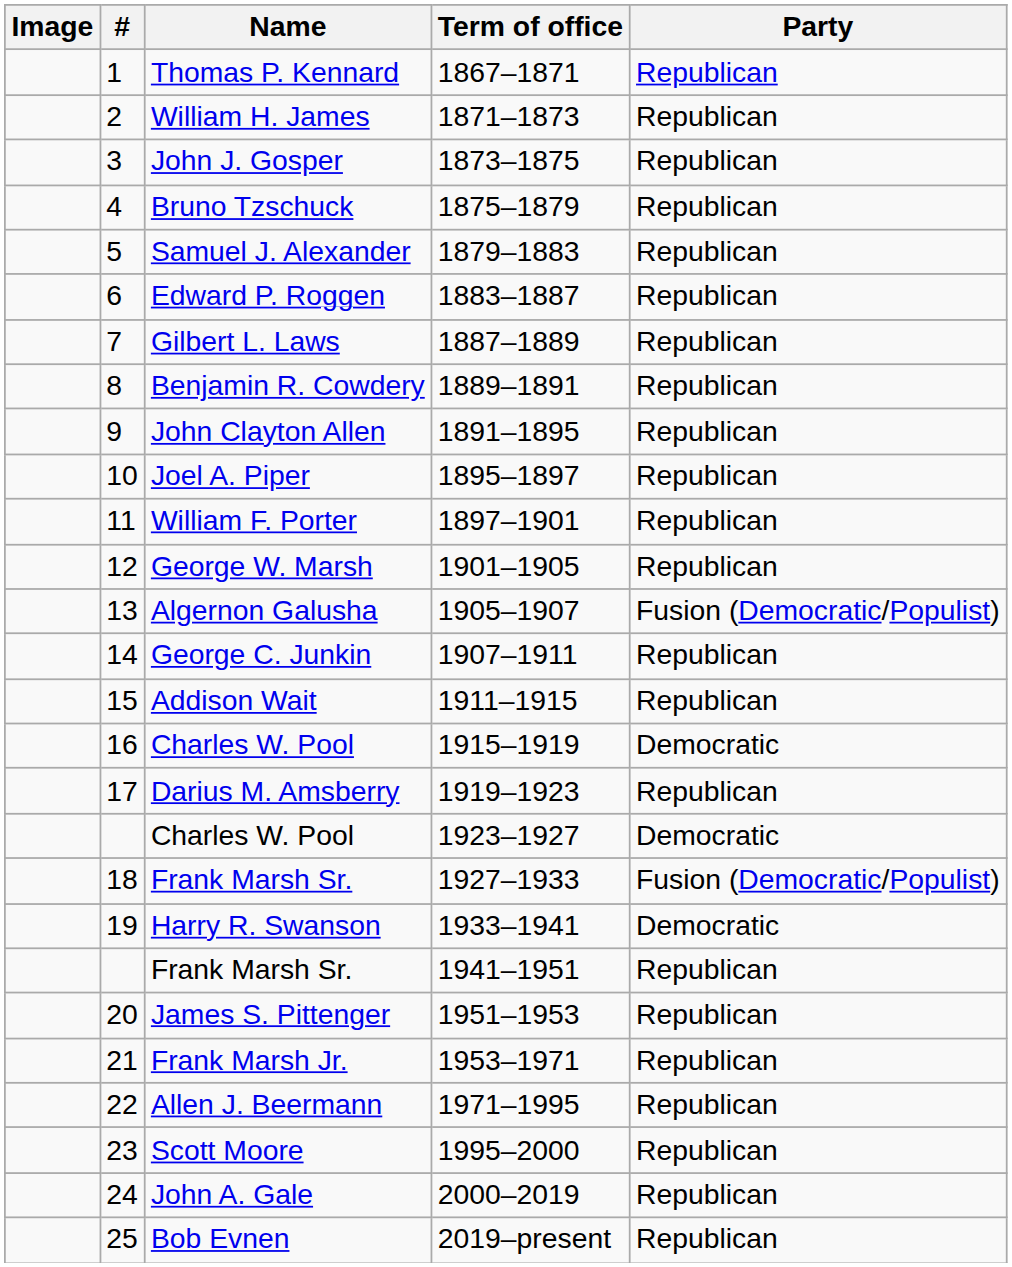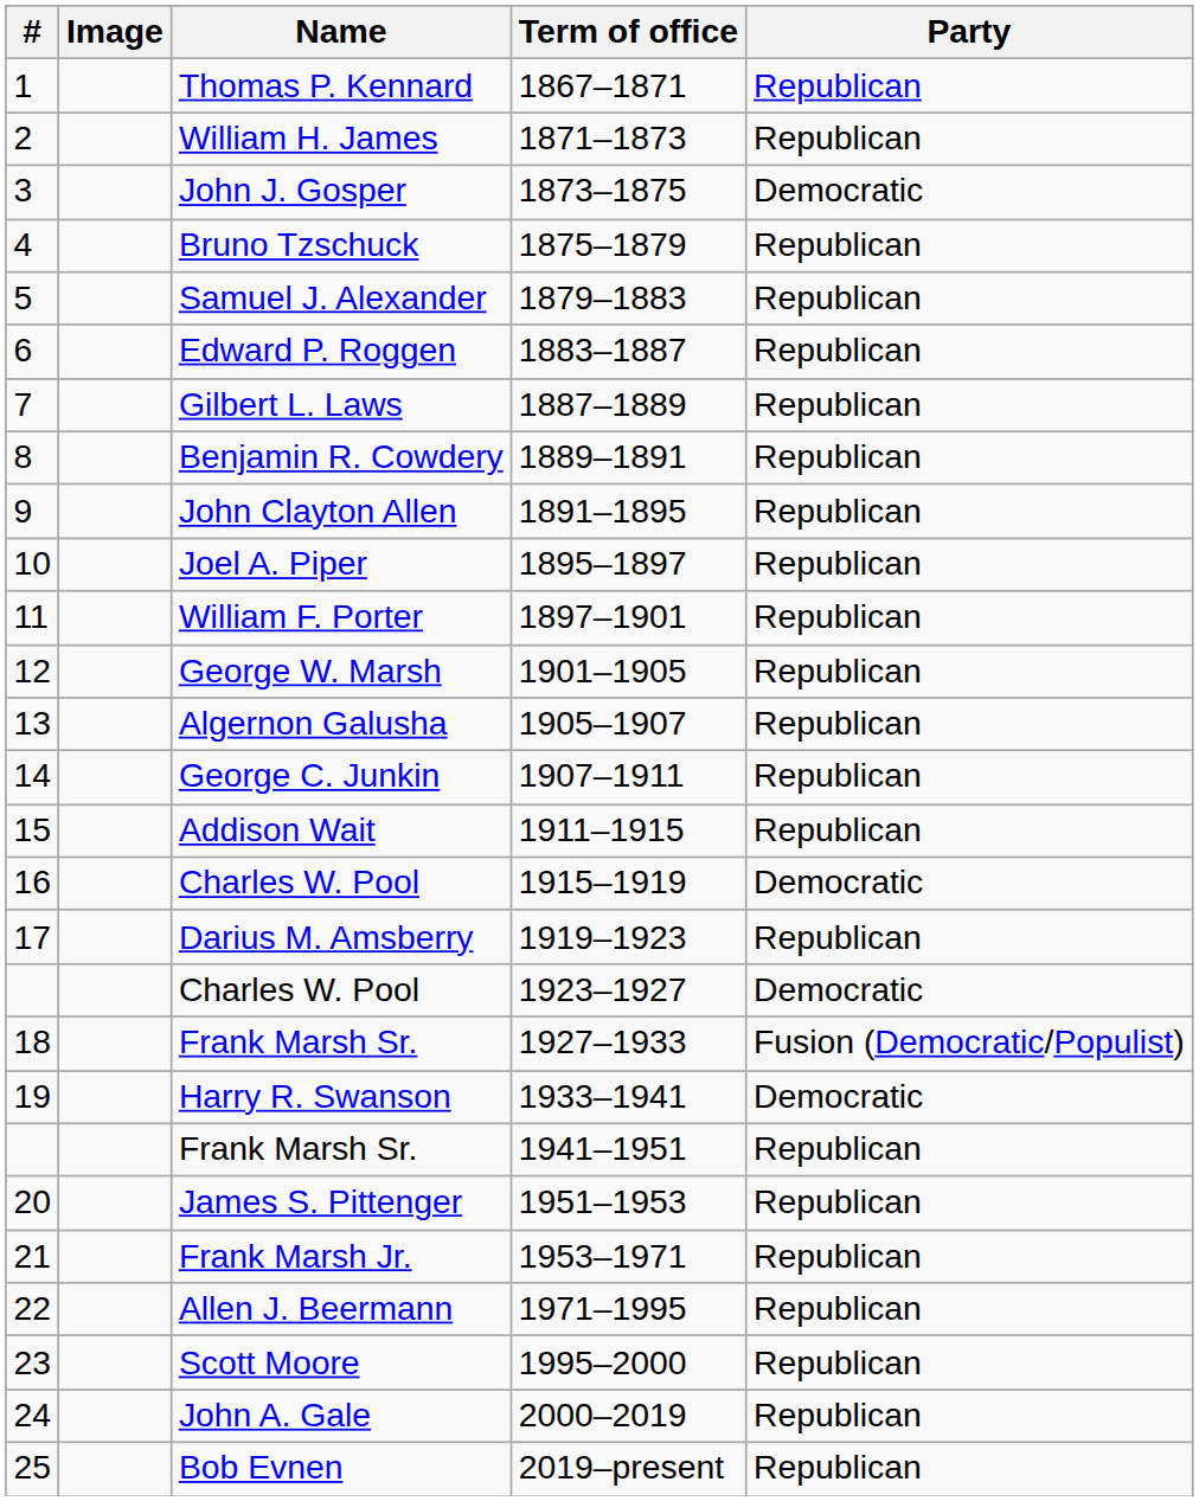 <table class="wikitable">
 <tr>
+<th bgcolor=#cccccc><strong>#</strong></th>
 <th bgcolor=#cccccc><strong>Image</strong></th>
-<th bgcolor=#cccccc><strong>#</strong></th>
 <th bgcolor=#cccccc><strong>Name</strong></th>
 <th bgcolor=#cccccc><strong>Term of office</strong></th>
 <th bgcolor=#cccccc><strong>Party</strong></th>
 </tr>
 <tr>
+<td>1</td>
 <td></td>
-<td>1</td>
 <td><a href='#'>Thomas P. Kennard</a></td>
 <td>1867–1871</td>
 <td><a href='#'>Republican</a></td>
 </tr>
 <tr>
+<td>2</td>
 <td></td>
-<td>2</td>
 <td><a href='#'>William H. James</a></td>
 <td>1871–1873</td>
 <td>Republican</td>
 </tr>
 <tr>
+<td>3</td>
 <td></td>
-<td>3</td>
 <td><a href='#'>John J. Gosper</a></td>
 <td>1873–1875</td>
-<td>Republican</td>
+<td>Democratic</td>
 </tr>
 <tr>
+<td>4</td>
 <td></td>
-<td>4</td>
 <td><a href='#'>Bruno Tzschuck</a></td>
 <td>1875–1879</td>
 <td>Republican</td>
 </tr>
 <tr>
+<td>5</td>
 <td></td>
-<td>5</td>
 <td><a href='#'>Samuel J. Alexander</a></td>
 <td>1879–1883</td>
 <td>Republican</td>
 </tr>
 <tr>
+<td>6</td>
 <td></td>
-<td>6</td>
 <td><a href='#'>Edward P. Roggen</a></td>
 <td>1883–1887</td>
 <td>Republican</td>
 </tr>
 <tr>
+<td>7</td>
 <td></td>
-<td>7</td>
 <td><a href='#'>Gilbert L. Laws</a></td>
 <td>1887–1889</td>
 <td>Republican</td>
 </tr>
 <tr>
+<td>8</td>
 <td></td>
-<td>8</td>
 <td><a href='#'>Benjamin R. Cowdery</a></td>
 <td>1889–1891</td>
 <td>Republican</td>
 </tr>
 <tr>
+<td>9</td>
 <td></td>
-<td>9</td>
 <td><a href='#'>John Clayton Allen</a></td>
 <td>1891–1895</td>
 <td>Republican</td>
 </tr>
 <tr>
+<td>10</td>
 <td></td>
-<td>10</td>
 <td><a href='#'>Joel A. Piper</a></td>
 <td>1895–1897</td>
 <td>Republican</td>
 </tr>
 <tr>
+<td>11</td>
 <td></td>
-<td>11</td>
 <td><a href='#'>William F. Porter</a></td>
 <td>1897–1901</td>
 <td>Republican</td>
 </tr>
 <tr>
+<td>12</td>
 <td></td>
-<td>12</td>
 <td><a href='#'>George W. Marsh</a></td>
 <td>1901–1905</td>
 <td>Republican</td>
 </tr>
 <tr>
+<td>13</td>
 <td></td>
-<td>13</td>
 <td><a href='#'>Algernon Galusha</a></td>
 <td>1905–1907</td>
-<td>Fusion (<a href='#'>Democratic</a>/<a href='#'>Populist</a>)</td>
+<td>Republican</td>
 </tr>
 <tr>
+<td>14</td>
 <td></td>
-<td>14</td>
 <td><a href='#'>George C. Junkin</a></td>
 <td>1907–1911</td>
 <td>Republican</td>
 </tr>
 <tr>
+<td>15</td>
 <td></td>
-<td>15</td>
 <td><a href='#'>Addison Wait</a></td>
 <td>1911–1915</td>
 <td>Republican</td>
 </tr>
 <tr>
+<td>16</td>
 <td></td>
-<td>16</td>
 <td><a href='#'>Charles W. Pool</a></td>
 <td>1915–1919</td>
 <td>Democratic</td>
 </tr>
 <tr>
+<td>17</td>
 <td></td>
-<td>17</td>
 <td><a href='#'>Darius M. Amsberry</a></td>
 <td>1919–1923</td>
 <td>Republican</td>
 </tr>
 <tr>
+<td align=center></td>
 <td></td>
-<td align=center></td>
 <td>Charles W. Pool</td>
 <td>1923–1927</td>
 <td>Democratic</td>
 </tr>
 <tr>
+<td>18</td>
 <td></td>
-<td>18</td>
 <td><a href='#'>Frank Marsh Sr.</a></td>
 <td>1927–1933</td>
 <td>Fusion (<a href='#'>Democratic</a>/<a href='#'>Populist</a>)</td>
 </tr>
 <tr>
+<td>19</td>
 <td></td>
-<td>19</td>
 <td><a href='#'>Harry R. Swanson</a></td>
 <td>1933–1941</td>
 <td>Democratic</td>
 </tr>
 <tr>
+<td align=center></td>
 <td></td>
-<td align=center></td>
 <td>Frank Marsh Sr.</td>
 <td>1941–1951</td>
 <td>Republican</td>
 </tr>
 <tr>
+<td>20</td>
 <td></td>
-<td>20</td>
 <td><a href='#'>James S. Pittenger</a></td>
 <td>1951–1953</td>
 <td>Republican</td>
 </tr>
 <tr>
+<td>21</td>
 <td></td>
-<td>21</td>
 <td><a href='#'>Frank Marsh Jr.</a></td>
 <td>1953–1971</td>
 <td>Republican</td>
 </tr>
 <tr>
+<td>22</td>
 <td></td>
-<td>22</td>
 <td><a href='#'>Allen J. Beermann</a></td>
 <td>1971–1995</td>
 <td>Republican</td>
 </tr>
 <tr>
+<td>23</td>
 <td></td>
-<td>23</td>
 <td><a href='#'>Scott Moore</a></td>
 <td>1995–2000</td>
 <td>Republican</td>
 </tr>
 <tr>
+<td>24</td>
 <td></td>
-<td>24</td>
 <td><a href='#'>John A. Gale</a></td>
 <td>2000–2019</td>
 <td>Republican</td>
 </tr>
 <tr>
+<td>25</td>
 <td></td>
-<td>25</td>
 <td><a href='#'>Bob Evnen</a></td>
 <td>2019–present</td>
 <td>Republican</td>
 </tr>
 </table>
